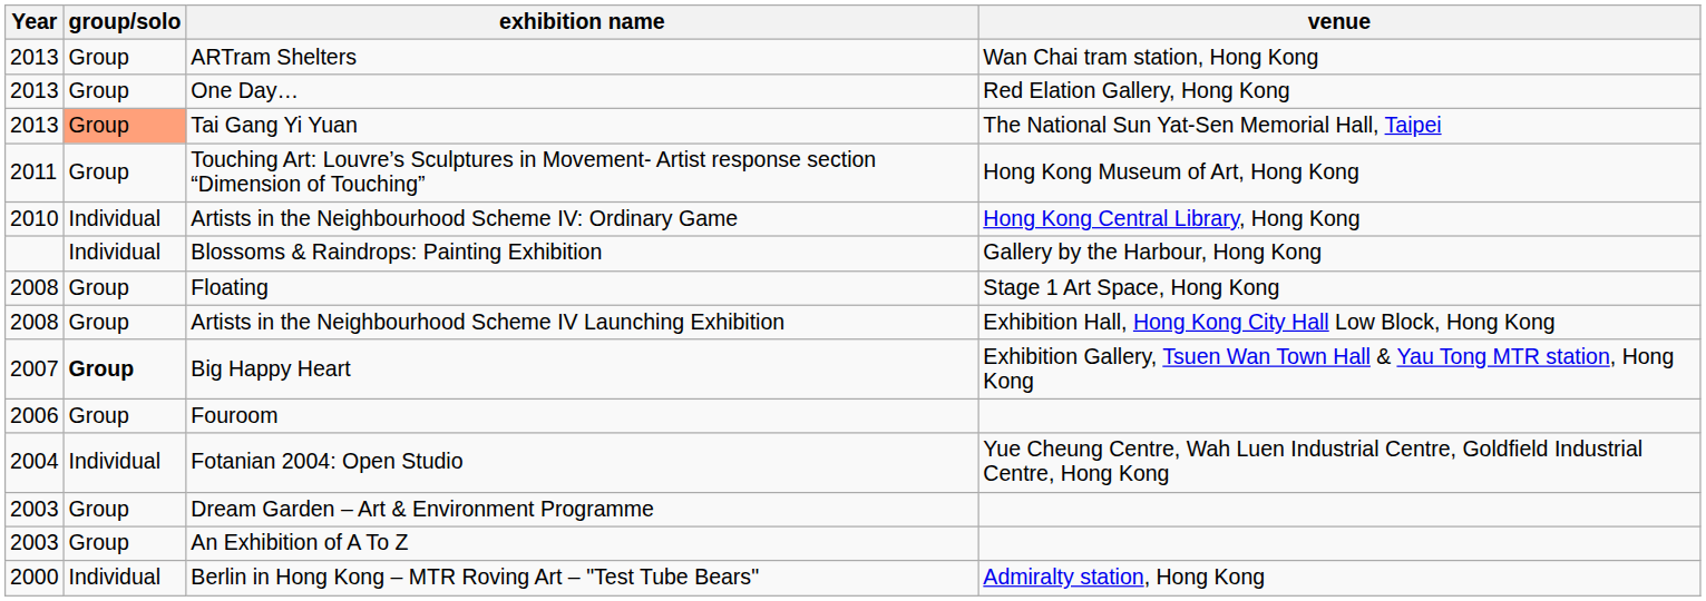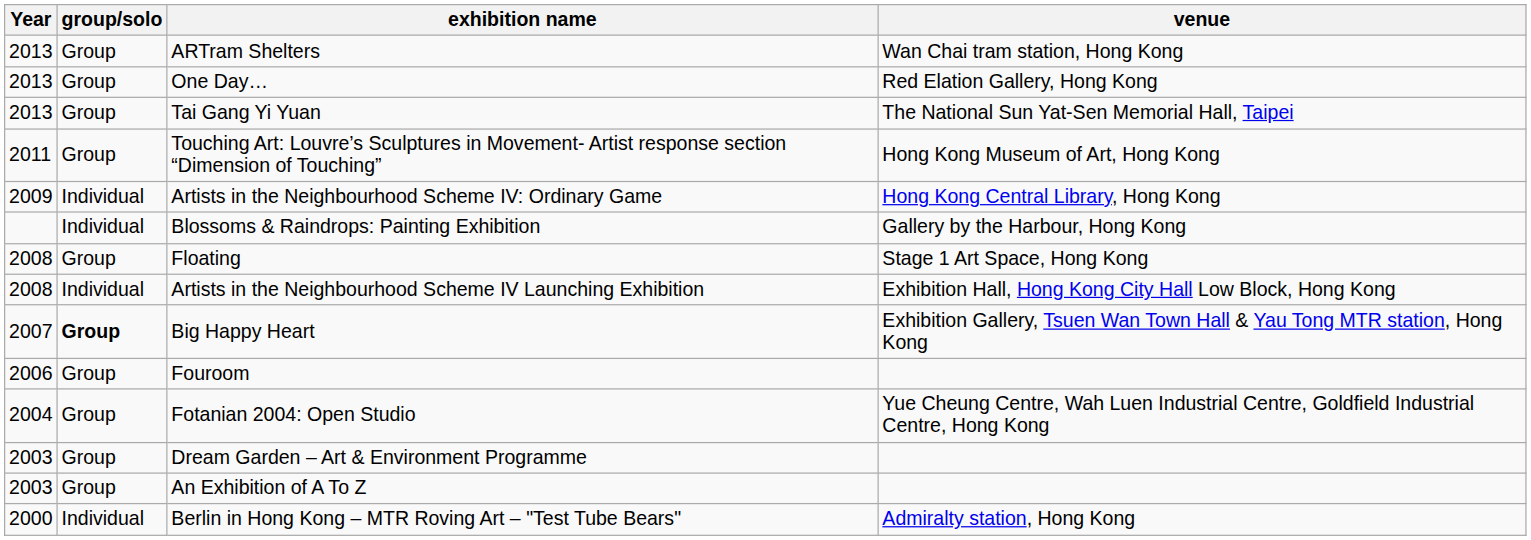 <table class="wikitable">
 <tr>
 <th>Year</th>
 <th>group/solo</th>
 <th>exhibition name</th>
 <th>venue</th>
 </tr>
 <tr>
 <td>2013</td>
 <td>Group</td>
 <td>ARTram Shelters</td>
 <td>Wan Chai tram station, Hong Kong</td>
 </tr>
 <tr>
 <td>2013</td>
 <td>Group</td>
 <td>One Day…</td>
 <td>Red Elation Gallery, Hong Kong</td>
 </tr>
 <tr>
 <td>2013</td>
-<td style="background: lightsalmon;">Group</td>
+<td>Group</td>
 <td>Tai Gang Yi Yuan</td>
 <td>The National Sun Yat-Sen Memorial Hall, <a href='#'>Taipei</a></td>
 </tr>
 <tr>
 <td>2011</td>
 <td>Group</td>
 <td>Touching Art: Louvre’s Sculptures in Movement- Artist response section “Dimension of Touching”</td>
 <td>Hong Kong Museum of Art, Hong Kong</td>
 </tr>
 <tr>
-<td>2010</td>
+<td>2009</td>
 <td>Individual</td>
 <td>Artists in the Neighbourhood Scheme IV: Ordinary Game</td>
 <td><a href='#'>Hong Kong Central Library</a>, Hong Kong</td>
 </tr>
 <tr>
 <td></td>
 <td>Individual</td>
 <td>Blossoms & Raindrops: Painting Exhibition</td>
 <td>Gallery by the Harbour, Hong Kong</td>
 </tr>
 <tr>
 <td>2008</td>
 <td>Group</td>
 <td>Floating</td>
 <td>Stage 1 Art Space, Hong Kong</td>
 </tr>
 <tr>
 <td>2008</td>
-<td>Group</td>
+<td>Individual</td>
 <td>Artists in the Neighbourhood Scheme IV Launching Exhibition</td>
 <td>Exhibition Hall, <a href='#'>Hong Kong City Hall</a> Low Block, Hong Kong</td>
 </tr>
 <tr>
 <td>2007</td>
 <td><strong>Group</strong></td>
 <td>Big Happy Heart</td>
 <td>Exhibition Gallery, <a href='#'>Tsuen Wan Town Hall</a> & <a href='#'>Yau Tong MTR station</a>, Hong Kong</td>
 </tr>
 <tr>
 <td>2006</td>
 <td>Group</td>
 <td>Fouroom</td>
 <td></td>
 </tr>
 <tr>
 <td>2004</td>
-<td>Individual</td>
+<td>Group</td>
 <td>Fotanian 2004: Open Studio</td>
 <td>Yue Cheung Centre, Wah Luen Industrial Centre, Goldfield Industrial Centre, Hong Kong</td>
 </tr>
 <tr>
 <td>2003</td>
 <td>Group</td>
 <td>Dream Garden – Art & Environment Programme</td>
 <td></td>
 </tr>
 <tr>
 <td>2003</td>
 <td>Group</td>
 <td>An Exhibition of A To Z</td>
 <td></td>
 </tr>
 <tr>
 <td>2000</td>
 <td>Individual</td>
 <td>Berlin in Hong Kong – MTR Roving Art – "Test Tube Bears"</td>
 <td><a href='#'>Admiralty station</a>, Hong Kong</td>
 </tr>
 </table>
